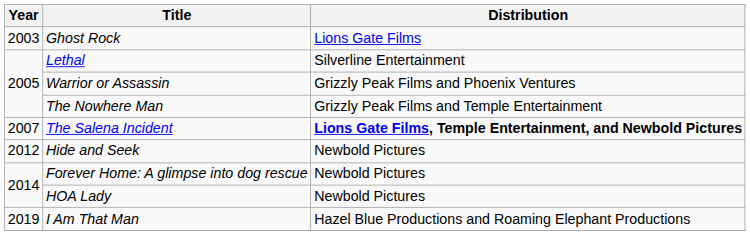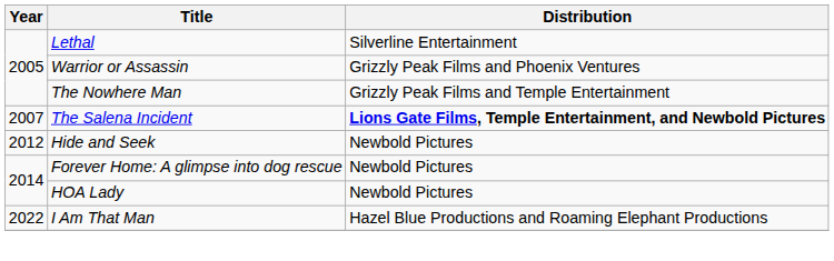 <table class="wikitable">
 <tr>
 <th>Year</th>
 <th>Title</th>
 <th>Distribution</th>
-</tr>
-<tr>
-<td>2003</td>
-<td><em>Ghost Rock</em></td>
-<td><a href='#'>Lions Gate Films</a></td>
 </tr>
 <tr>
 <td rowspan="3" valign="center">2005</td>
 <td><em><a href='#'>Lethal</a></em></td>
 <td>Silverline Entertainment</td>
 </tr>
 <tr>
 <td><em>Warrior or Assassin</em></td>
 <td>Grizzly Peak Films and Phoenix Ventures</td>
 </tr>
 <tr>
 <td><em>The Nowhere Man</em></td>
 <td>Grizzly Peak Films and Temple Entertainment</td>
 </tr>
 <tr>
 <td>2007</td>
 <td><em><a href='#'>The Salena Incident</a></em></td>
 <td><strong><a href='#'>Lions Gate Films</a>, Temple Entertainment, and Newbold Pictures</strong></td>
 </tr>
 <tr>
 <td>2012</td>
 <td><em>Hide and Seek</em></td>
 <td>Newbold Pictures</td>
 </tr>
 <tr>
 <td rowspan="2" valign="center">2014</td>
 <td><em>Forever Home: A glimpse into dog rescue</em></td>
 <td>Newbold Pictures</td>
 </tr>
 <tr>
 <td><em>HOA Lady</em></td>
 <td>Newbold Pictures</td>
 </tr>
 <tr>
-<td>2019</td>
+<td>2022</td>
 <td><em>I Am That Man</em></td>
 <td>Hazel Blue Productions and Roaming Elephant Productions</td>
 </tr>
 <tr>
 </tr>
 </table>
